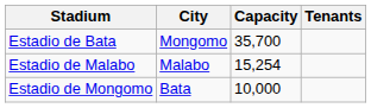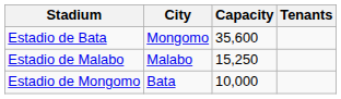 <table class="wikitable sortable">
 <tr>
 <th>Stadium</th>
 <th>City</th>
 <th>Capacity</th>
 <th>Tenants</th>
 </tr>
 <tr>
 <td><a href='#'>Estadio de Bata</a></td>
 <td><a href='#'>Mongomo</a></td>
-<td>35,700</td>
+<td>35,600</td>
 <td></td>
 </tr>
 <tr>
 <td><a href='#'>Estadio de Malabo</a></td>
 <td><a href='#'>Malabo</a></td>
-<td>15,254</td>
+<td>15,250</td>
 <td></td>
 </tr>
 <tr>
 <td><a href='#'>Estadio de Mongomo</a></td>
 <td><a href='#'>Bata</a></td>
 <td>10,000</td>
 <td></td>
 </tr>
 </table>
